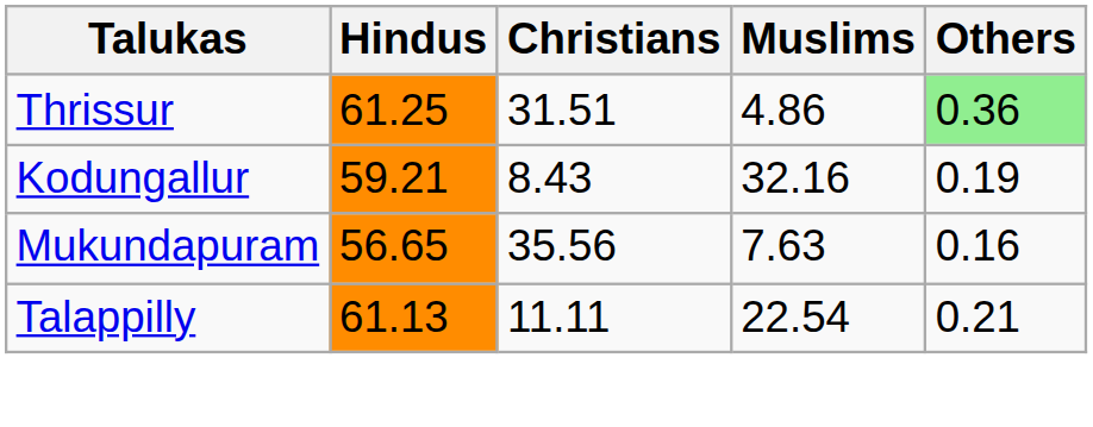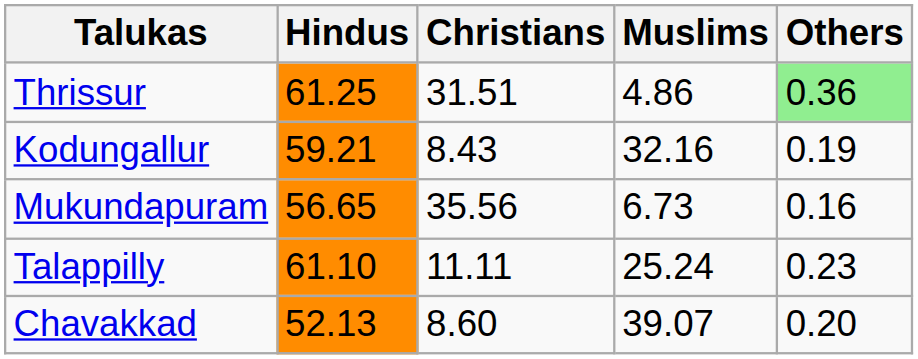 <table class="wikitable sortable">
 <tr>
 <th>Talukas</th>
 <th>Hindus</th>
 <th>Christians</th>
 <th>Muslims</th>
 <th>Others</th>
 </tr>
 <tr>
 <td><a href='#'>Thrissur</a></td>
 <td style="background:darkorange">61.25</td>
 <td>31.51</td>
 <td>4.86</td>
 <td style="background: lightgreen;">0.36</td>
 </tr>
 <tr>
 <td><a href='#'>Kodungallur</a></td>
 <td style="background:darkorange">59.21</td>
 <td>8.43</td>
 <td>32.16</td>
 <td>0.19</td>
 </tr>
 <tr>
 <td><a href='#'>Mukundapuram</a></td>
 <td style="background:darkorange">56.65</td>
 <td>35.56</td>
-<td>7.63</td>
+<td>6.73</td>
 <td>0.16</td>
 </tr>
 <tr>
 <td><a href='#'>Talappilly</a></td>
-<td style="background:darkorange">61.13</td>
+<td style="background:darkorange">61.10</td>
 <td>11.11</td>
-<td>22.54</td>
-<td>0.21</td>
+<td>25.24</td>
+<td>0.23</td>
+</tr>
+<tr>
+<td><a href='#'>Chavakkad</a></td>
+<td style="background:darkorange">52.13</td>
+<td>8.60</td>
+<td>39.07</td>
+<td>0.20</td>
 </tr>
 </table>
